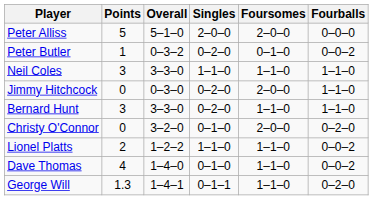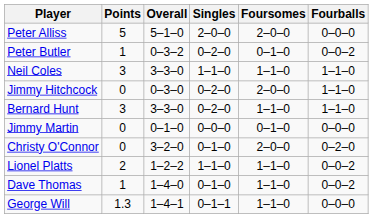 <table class="wikitable sortable" style="text-align:center">
 <tr>
 <th>Player</th>
 <th>Points</th>
 <th>Overall</th>
 <th>Singles</th>
 <th>Foursomes</th>
 <th>Fourballs</th>
 </tr>
 <tr>
 <td align=left><a href='#'>Peter Alliss</a></td>
 <td>5</td>
 <td>5–1–0</td>
 <td>2–0–0</td>
 <td>2–0–0</td>
 <td>0–0–0</td>
 </tr>
 <tr>
 <td align=left><a href='#'>Peter Butler</a></td>
 <td>1</td>
 <td>0–3–2</td>
 <td>0–2–0</td>
 <td>0–1–0</td>
 <td>0–0–2</td>
 </tr>
 <tr>
 <td align=left><a href='#'>Neil Coles</a></td>
 <td>3</td>
 <td>3–3–0</td>
 <td>1–1–0</td>
 <td>1–1–0</td>
 <td>1–1–0</td>
 </tr>
 <tr>
 <td align=left><a href='#'>Jimmy Hitchcock</a></td>
 <td>0</td>
 <td>0–3–0</td>
 <td>0–2–0</td>
 <td>2–0–0</td>
 <td>1–1–0</td>
 </tr>
 <tr>
 <td align=left><a href='#'>Bernard Hunt</a></td>
 <td>3</td>
 <td>3–3–0</td>
 <td>0–2–0</td>
 <td>1–1–0</td>
 <td>1–1–0</td>
 </tr>
 <tr>
+<td align=left><a href='#'>Jimmy Martin</a></td>
+<td>0</td>
+<td>0–1–0</td>
+<td>0–0–0</td>
+<td>0–1–0</td>
+<td>0–0–0</td>
+</tr>
+<tr>
 <td align=left><a href='#'>Christy O'Connor</a></td>
 <td>0</td>
 <td>3–2–0</td>
 <td>0–1–0</td>
 <td>2–0–0</td>
 <td>0–2–0</td>
 </tr>
 <tr>
 <td align=left><a href='#'>Lionel Platts</a></td>
 <td>2</td>
 <td>1–2–2</td>
 <td>1–1–0</td>
 <td>1–1–0</td>
 <td>0–0–2</td>
 </tr>
 <tr>
 <td align=left><a href='#'>Dave Thomas</a></td>
-<td>4</td>
+<td>1</td>
 <td>1–4–0</td>
 <td>0–1–0</td>
 <td>1–1–0</td>
 <td>0–0–2</td>
 </tr>
 <tr>
 <td align=left><a href='#'>George Will</a></td>
 <td>1.3</td>
 <td>1–4–1</td>
 <td>0–1–1</td>
 <td>1–1–0</td>
-<td>0–2–0</td>
+<td>0–0–0</td>
 </tr>
 </table>
